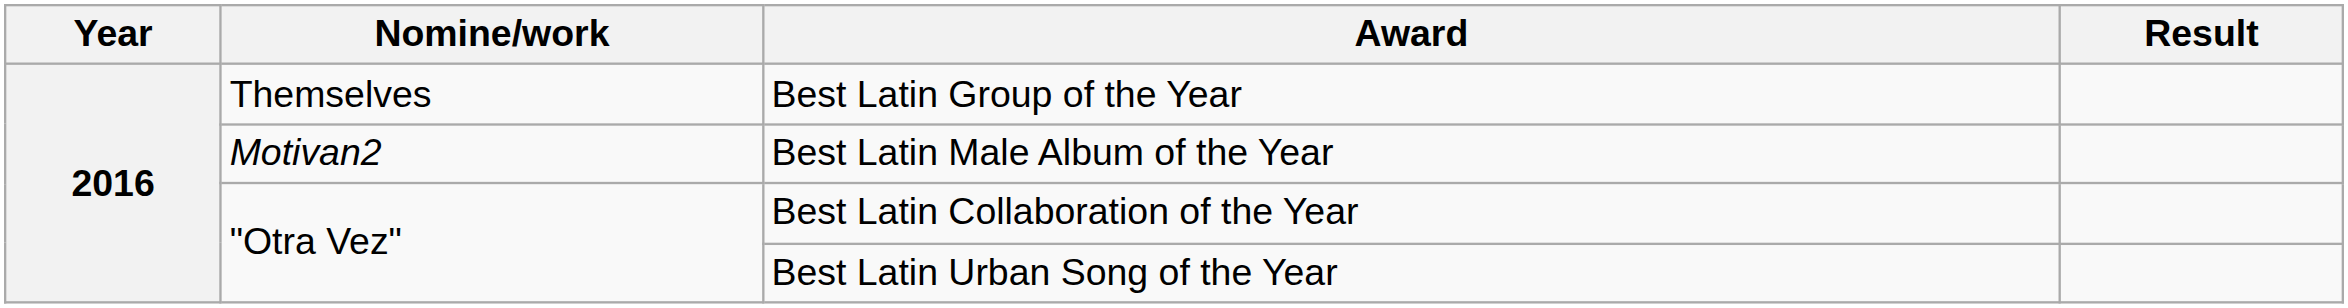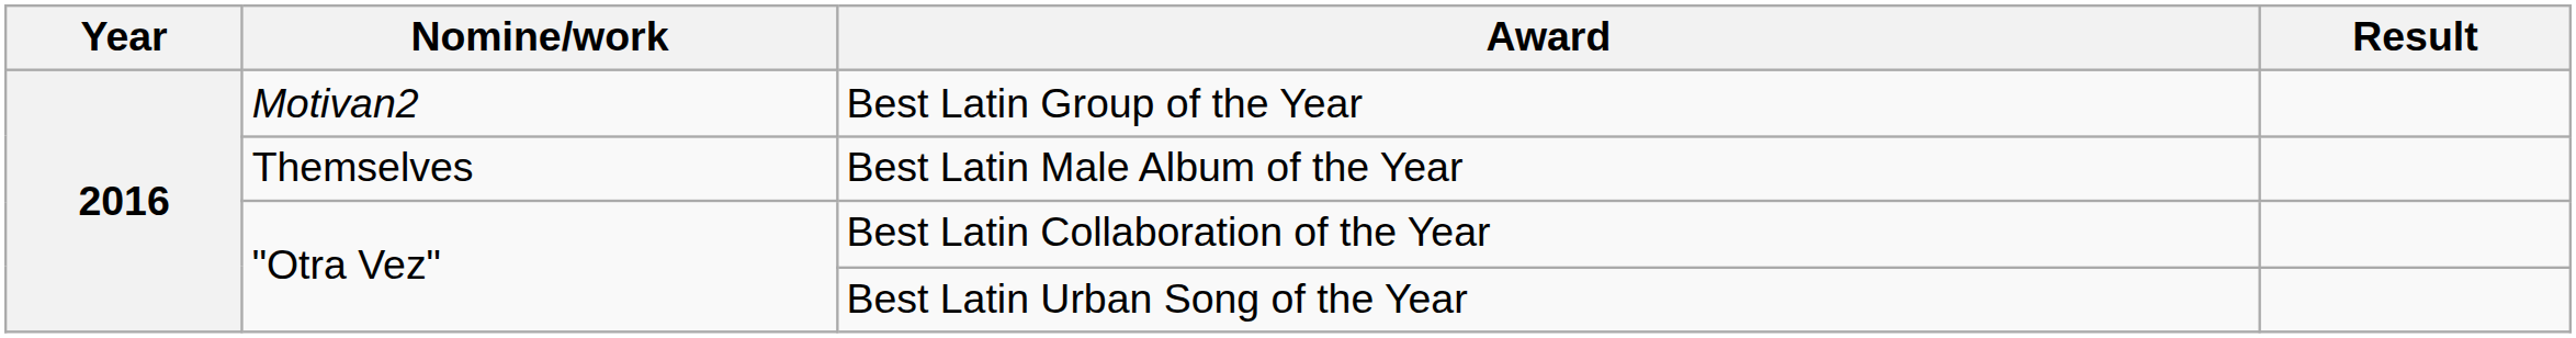 <table class="wikitable plainrowheaders" width="1000">
 <tr>
 <th>Year</th>
 <th>Nomine/work</th>
 <th>Award</th>
 <th>Result</th>
 </tr>
 <tr>
 <th scope="row" rowspan="4">2016</th>
-<td>Themselves</td>
+<td><em>Motivan2</em></td>
 <td>Best Latin Group of the Year</td>
 <td></td>
 </tr>
 <tr>
-<td><em>Motivan2</em></td>
+<td>Themselves</td>
 <td>Best Latin Male Album of the Year</td>
 <td></td>
 </tr>
 <tr>
 <td rowspan="2">"Otra Vez"</td>
 <td>Best Latin Collaboration of the Year</td>
 <td></td>
 </tr>
 <tr>
 <td>Best Latin Urban Song of the Year</td>
 <td></td>
 </tr>
 </table>
